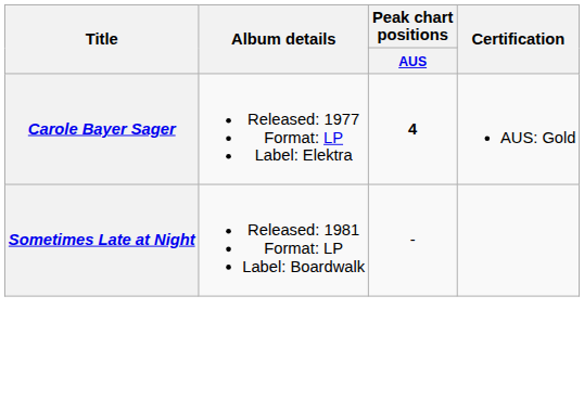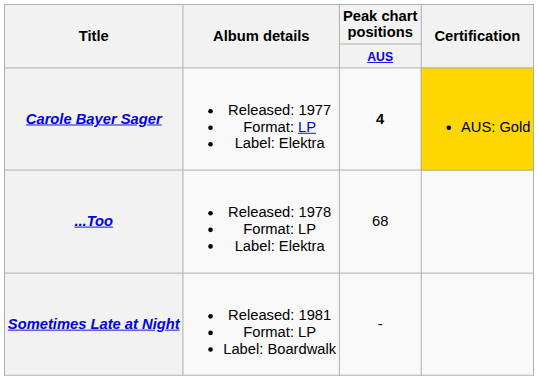 <table class="wikitable plainrowheaders" style="text-align:center;" border="1">
 <tr>
 <th scope="col" rowspan="2">Title</th>
 <th scope="col" rowspan="2">Album details</th>
 <th scope="col" colspan="1">Peak chart<br>positions</th>
 <th scope="col" rowspan="2">Certification</th>
 </tr>
 <tr>
 <th scope="col" style="text-align:center;"><small><a href='#'>AUS</a><br></small></th>
 </tr>
 <tr>
 <th scope="row"><em><a href='#'>Carole Bayer Sager</a></em></th>
 <td><br><ul><li>Released: 1977</li><li>Format: <a href='#'>LP</a></li><li>Label: Elektra</li></ul></td>
 <td align="center"><strong>4</strong></td>
-<td><br><ul><li>AUS: Gold</li></ul></td>
+<td style="background: gold;"><br><ul><li>AUS: Gold</li></ul></td>
+</tr>
+<tr>
+<th scope="row"><em><a href='#'>...Too</a></em></th>
+<td><br><ul><li>Released: 1978</li><li>Format: LP</li><li>Label: Elektra</li></ul></td>
+<td align="center">68</td>
+<td></td>
 </tr>
 <tr>
 <th scope="row"><em><a href='#'>Sometimes Late at Night</a></em></th>
 <td><br><ul><li>Released: 1981</li><li>Format: LP</li><li>Label: Boardwalk</li></ul></td>
 <td align="center">-</td>
 <td></td>
 </tr>
 </table>
